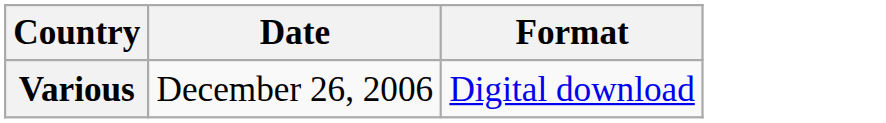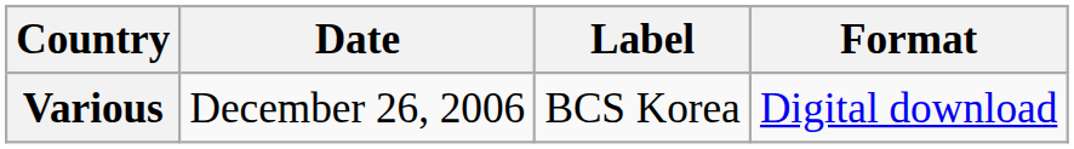 <table class="wikitable plainrowheaders">
 <tr>
 <th>Country</th>
 <th>Date</th>
+<th>Label</th>
 <th>Format</th>
 </tr>
 <tr>
 <th scope="row">Various</th>
 <td>December 26, 2006</td>
+<td>BCS Korea</td>
 <td><a href='#'>Digital download</a></td>
 </tr>
 </table>
